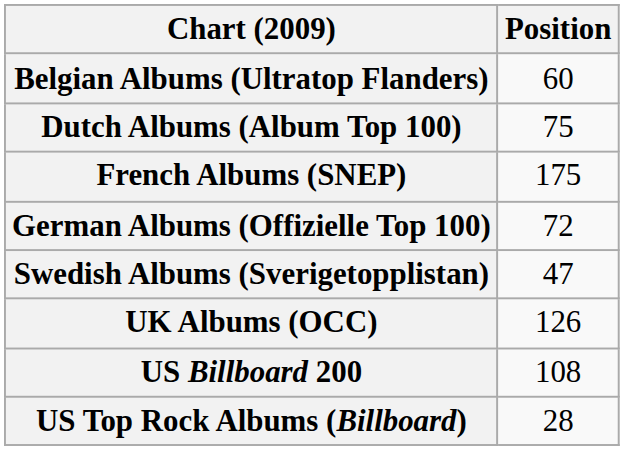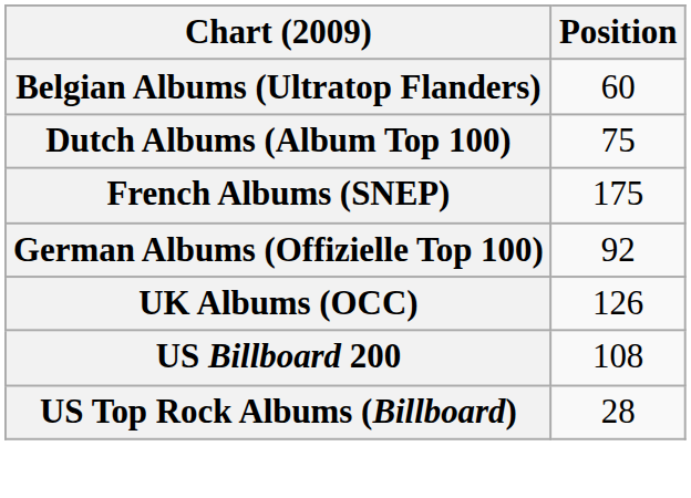 <table class="wikitable sortable plainrowheaders" style="text-align:center">
 <tr>
 <th scope="col">Chart (2009)</th>
 <th scope="col">Position</th>
 </tr>
 <tr>
 <th scope="row">Belgian Albums (Ultratop Flanders)</th>
 <td>60</td>
 </tr>
 <tr>
 <th scope="row">Dutch Albums (Album Top 100)</th>
 <td>75</td>
 </tr>
 <tr>
 <th scope="row">French Albums (SNEP)</th>
 <td>175</td>
 </tr>
 <tr>
 <th scope="row">German Albums (Offizielle Top 100)</th>
-<td>72</td>
-</tr>
-<tr>
-<th scope="row">Swedish Albums (Sverigetopplistan)</th>
-<td>47</td>
+<td>92</td>
 </tr>
 <tr>
 <th scope="row">UK Albums (OCC)</th>
 <td>126</td>
 </tr>
 <tr>
 <th scope="row">US <em>Billboard</em> 200</th>
 <td>108</td>
 </tr>
 <tr>
 <th scope="row">US Top Rock Albums (<em>Billboard</em>)</th>
 <td>28</td>
 </tr>
 </table>
